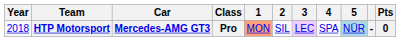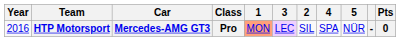 <table class="wikitable" border="1" style="text-align:center; font-size:90%;">
 <tr>
 <th>Year</th>
 <th>Team</th>
 <th>Car</th>
 <th>Class</th>
 <th>1</th>
+<th>3</th>
 <th>2</th>
-<th>3</th>
 <th>4</th>
 <th>5</th>
 <th></th>
 <th>Pts</th>
 </tr>
 <tr>
-<td><a href='#'>2018</a></td>
+<td><a href='#'>2016</a></td>
 <th><a href='#'>HTP Motorsport</a></th>
 <th><a href='#'>Mercedes-AMG GT3</a></th>
 <th>Pro</th>
 <td style="background: lightsalmon;"><a href='#'>MON</a></td>
+<td style="background:#EFCFFF;"><a href='#'>LEC</a><br></td>
 <td><a href='#'>SIL</a></td>
-<td style="background:#EFCFFF;"><a href='#'>LEC</a><br></td>
 <td><a href='#'>SPA</a></td>
-<td style="background: lightblue;"><a href='#'>NÜR</a></td>
+<td><a href='#'>NÜR</a></td>
 <th>-</th>
 <th>0</th>
 </tr>
 </table>
